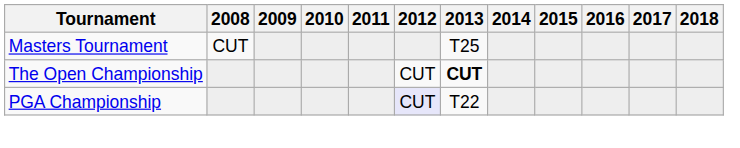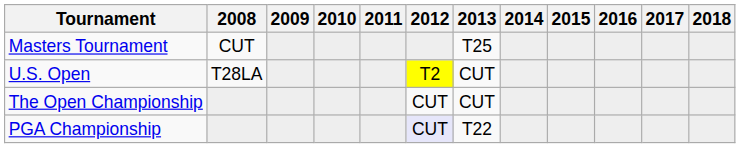 <table class="wikitable" style="font-size:95%;text-align:center;">
 <tr>
 <th>Tournament</th>
 <th>2008</th>
 <th>2009</th>
 <th>2010</th>
 <th>2011</th>
 <th>2012</th>
 <th>2013</th>
 <th>2014</th>
 <th>2015</th>
 <th>2016</th>
 <th>2017</th>
 <th>2018</th>
 </tr>
 <tr>
 <td align=left><a href='#'>Masters Tournament</a></td>
 <td>CUT</td>
 <td style="background:#eeeeee;"></td>
 <td style="background:#eeeeee;"></td>
 <td style="background:#eeeeee;"></td>
 <td style="background:#eeeeee;"></td>
 <td>T25</td>
 <td style="background:#eeeeee;"></td>
 <td style="background:#eeeeee;"></td>
 <td style="background:#eeeeee;"></td>
 <td style="background:#eeeeee;"></td>
 <td style="background:#eeeeee;"></td>
 </tr>
 <tr>
+<td align=left><a href='#'>U.S. Open</a></td>
+<td>T28<span>LA</span></td>
+<td style="background:#eeeeee;"></td>
+<td style="background:#eeeeee;"></td>
+<td style="background:#eeeeee;"></td>
+<td style="background:yellow;">T2</td>
+<td>CUT</td>
+<td style="background:#eeeeee;"></td>
+<td style="background:#eeeeee;"></td>
+<td style="background:#eeeeee;"></td>
+<td style="background:#eeeeee;"></td>
+<td style="background:#eeeeee;"></td>
+</tr>
+<tr>
 <td align=left><a href='#'>The Open Championship</a></td>
 <td style="background:#eeeeee;"></td>
 <td style="background:#eeeeee;"></td>
 <td style="background:#eeeeee;"></td>
 <td style="background:#eeeeee;"></td>
 <td>CUT</td>
-<td><strong>CUT</strong></td>
+<td>CUT</td>
 <td style="background:#eeeeee;"></td>
 <td style="background:#eeeeee;"></td>
 <td style="background:#eeeeee;"></td>
 <td style="background:#eeeeee;"></td>
 <td style="background:#eeeeee;"></td>
 </tr>
 <tr>
 <td align=left><a href='#'>PGA Championship</a></td>
 <td style="background:#eeeeee;"></td>
 <td style="background:#eeeeee;"></td>
 <td style="background:#eeeeee;"></td>
 <td style="background:#eeeeee;"></td>
 <td style="background: lavender;">CUT</td>
 <td>T22</td>
 <td style="background:#eeeeee;"></td>
 <td style="background:#eeeeee;"></td>
 <td style="background:#eeeeee;"></td>
 <td style="background:#eeeeee;"></td>
 <td style="background:#eeeeee;"></td>
 </tr>
 </table>
